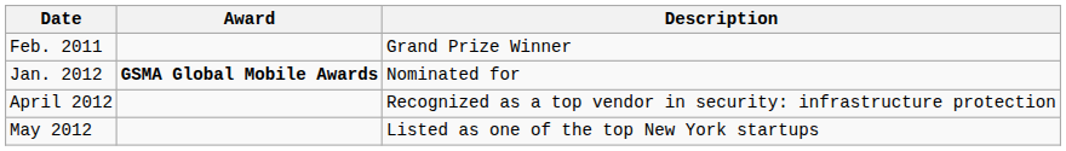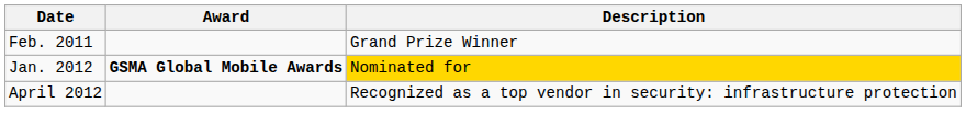 <table class="wikitable">
 <tr>
 <th>Date</th>
 <th>Award</th>
 <th>Description</th>
 </tr>
 <tr>
 <td>Feb. 2011</td>
 <td></td>
 <td>Grand Prize Winner</td>
 </tr>
 <tr>
 <td>Jan. 2012</td>
 <td><strong>GSMA Global Mobile Awards</strong></td>
-<td>Nominated for </td>
+<td style="background: gold;">Nominated for </td>
 </tr>
 <tr>
 <td>April 2012</td>
 <td></td>
 <td>Recognized as a top vendor in security: infrastructure protection</td>
 </tr>
-<tr>
-<td>May 2012</td>
-<td></td>
-<td>Listed as one of the top New York startups</td>
-</tr>
 </table>
